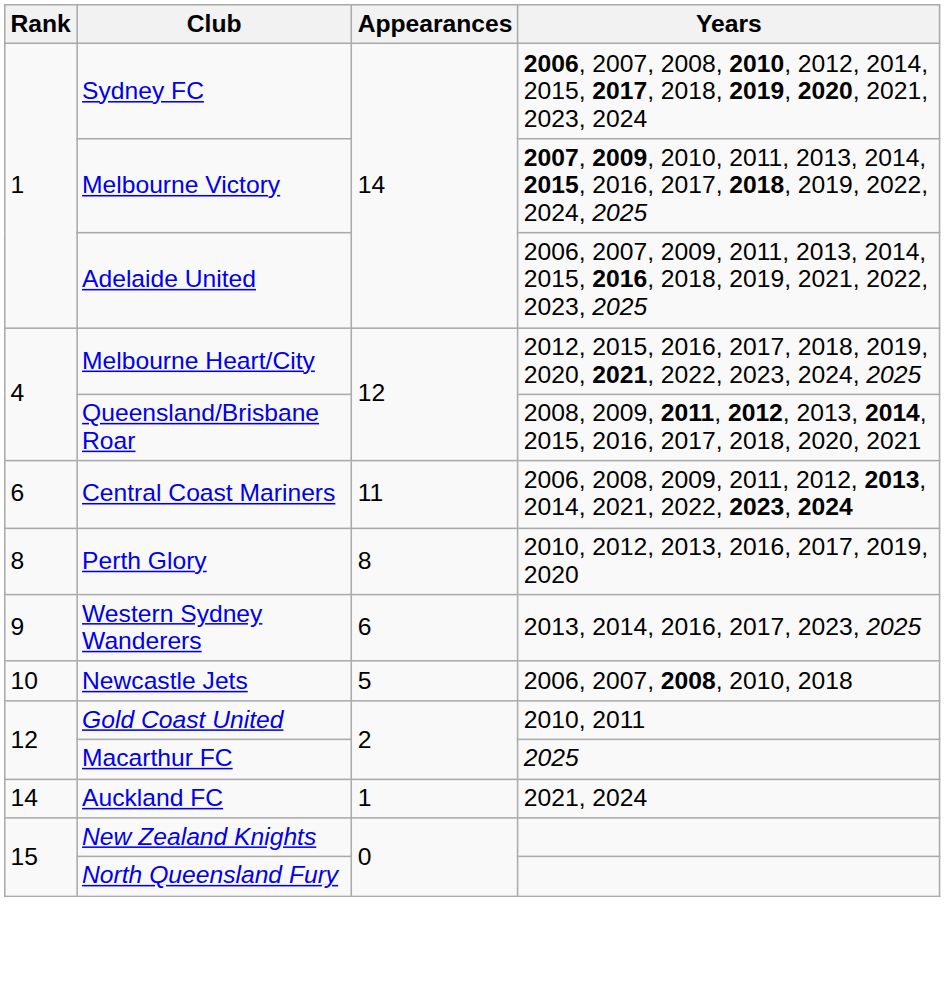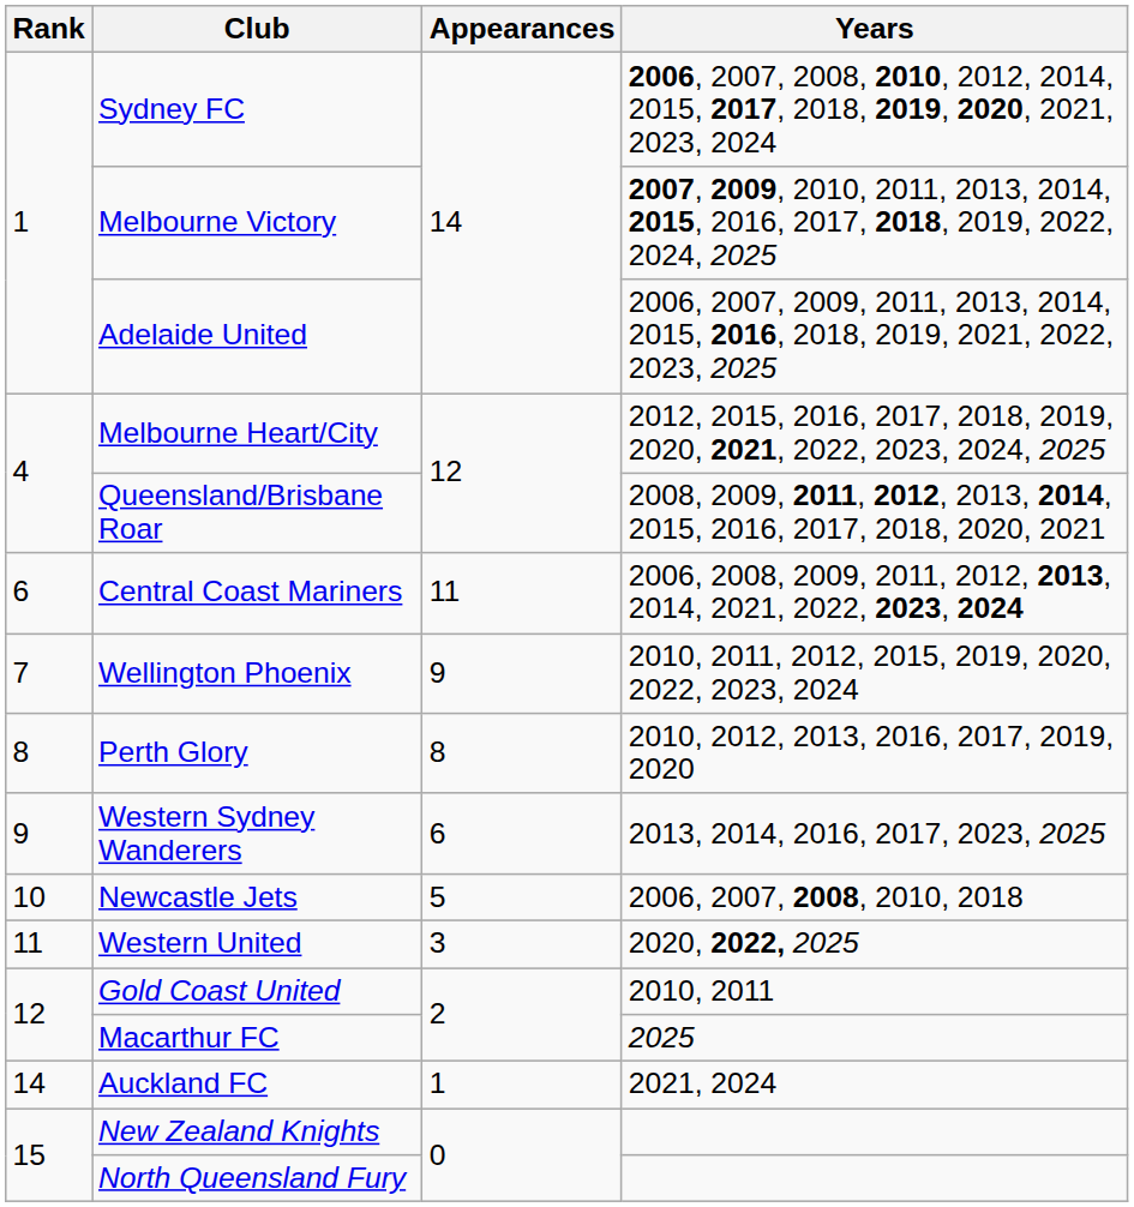 <table class="wikitable">
 <tr>
 <th>Rank</th>
 <th>Club</th>
 <th>Appearances</th>
 <th>Years</th>
 </tr>
 <tr>
 <td rowspan="3">1</td>
 <td><a href='#'>Sydney FC</a></td>
 <td rowspan="3">14</td>
 <td><strong>2006</strong>, 2007, 2008, <strong>2010</strong>, 2012, 2014, 2015, <strong>2017</strong>, 2018, <strong>2019</strong>, <strong>2020</strong>, 2021, 2023, 2024</td>
 </tr>
 <tr>
 <td><a href='#'>Melbourne Victory</a></td>
 <td><strong>2007</strong>, <strong>2009</strong>, 2010, 2011, 2013, 2014, <strong>2015</strong>, 2016, 2017, <strong>2018</strong>, 2019, 2022, 2024, <em>2025</em></td>
 </tr>
 <tr>
 <td><a href='#'>Adelaide United</a></td>
 <td>2006, 2007, 2009, 2011, 2013, 2014, 2015, <strong>2016</strong>, 2018, 2019, 2021, 2022, 2023, <em>2025</em></td>
 </tr>
 <tr>
 <td rowspan="2">4</td>
 <td><a href='#'>Melbourne Heart/City</a></td>
 <td rowspan="2">12</td>
 <td>2012, 2015, 2016, 2017, 2018, 2019, 2020, <strong>2021</strong>, 2022, 2023, 2024, <em>2025</em></td>
 </tr>
 <tr>
 <td><a href='#'>Queensland/Brisbane Roar</a></td>
 <td>2008, 2009, <strong>2011</strong>, <strong>2012</strong>, 2013, <strong>2014</strong>, 2015, 2016, 2017, 2018, 2020, 2021</td>
 </tr>
 <tr>
 <td>6</td>
 <td><a href='#'>Central Coast Mariners</a></td>
 <td>11</td>
 <td>2006, 2008, 2009, 2011, 2012, <strong>2013</strong>, 2014, 2021, 2022, <strong>2023</strong>, <strong>2024</strong></td>
 </tr>
 <tr>
+<td>7</td>
+<td><a href='#'>Wellington Phoenix</a></td>
+<td>9</td>
+<td>2010, 2011, 2012, 2015, 2019, 2020, 2022, 2023, 2024</td>
+</tr>
+<tr>
 <td>8</td>
 <td><a href='#'>Perth Glory</a></td>
 <td>8</td>
 <td>2010, 2012, 2013, 2016, 2017, 2019, 2020</td>
 </tr>
 <tr>
 <td>9</td>
 <td><a href='#'>Western Sydney Wanderers</a></td>
 <td>6</td>
 <td>2013, 2014, 2016, 2017, 2023, <em>2025</em></td>
 </tr>
 <tr>
 <td>10</td>
 <td><a href='#'>Newcastle Jets</a></td>
 <td>5</td>
 <td>2006, 2007, <strong>2008</strong>, 2010, 2018</td>
+</tr>
+<tr>
+<td>11</td>
+<td><a href='#'>Western United</a></td>
+<td>3</td>
+<td>2020, <strong>2022,</strong> <em>2025</em></td>
 </tr>
 <tr>
 <td rowspan="2">12</td>
 <td><a href='#'><em>Gold Coast United</em></a></td>
 <td rowspan="2">2</td>
 <td>2010, 2011</td>
 </tr>
 <tr>
 <td><a href='#'>Macarthur FC</a></td>
 <td><em>2025</em></td>
 </tr>
 <tr>
 <td>14</td>
 <td><a href='#'>Auckland FC</a></td>
 <td>1</td>
 <td>2021, 2024</td>
 </tr>
 <tr>
 <td rowspan="2">15</td>
 <td><a href='#'><em>New Zealand Knights</em></a></td>
 <td rowspan="2">0</td>
 <td></td>
 </tr>
 <tr>
 <td><a href='#'><em>North Queensland Fury</em></a></td>
 <td></td>
 </tr>
 </table>
